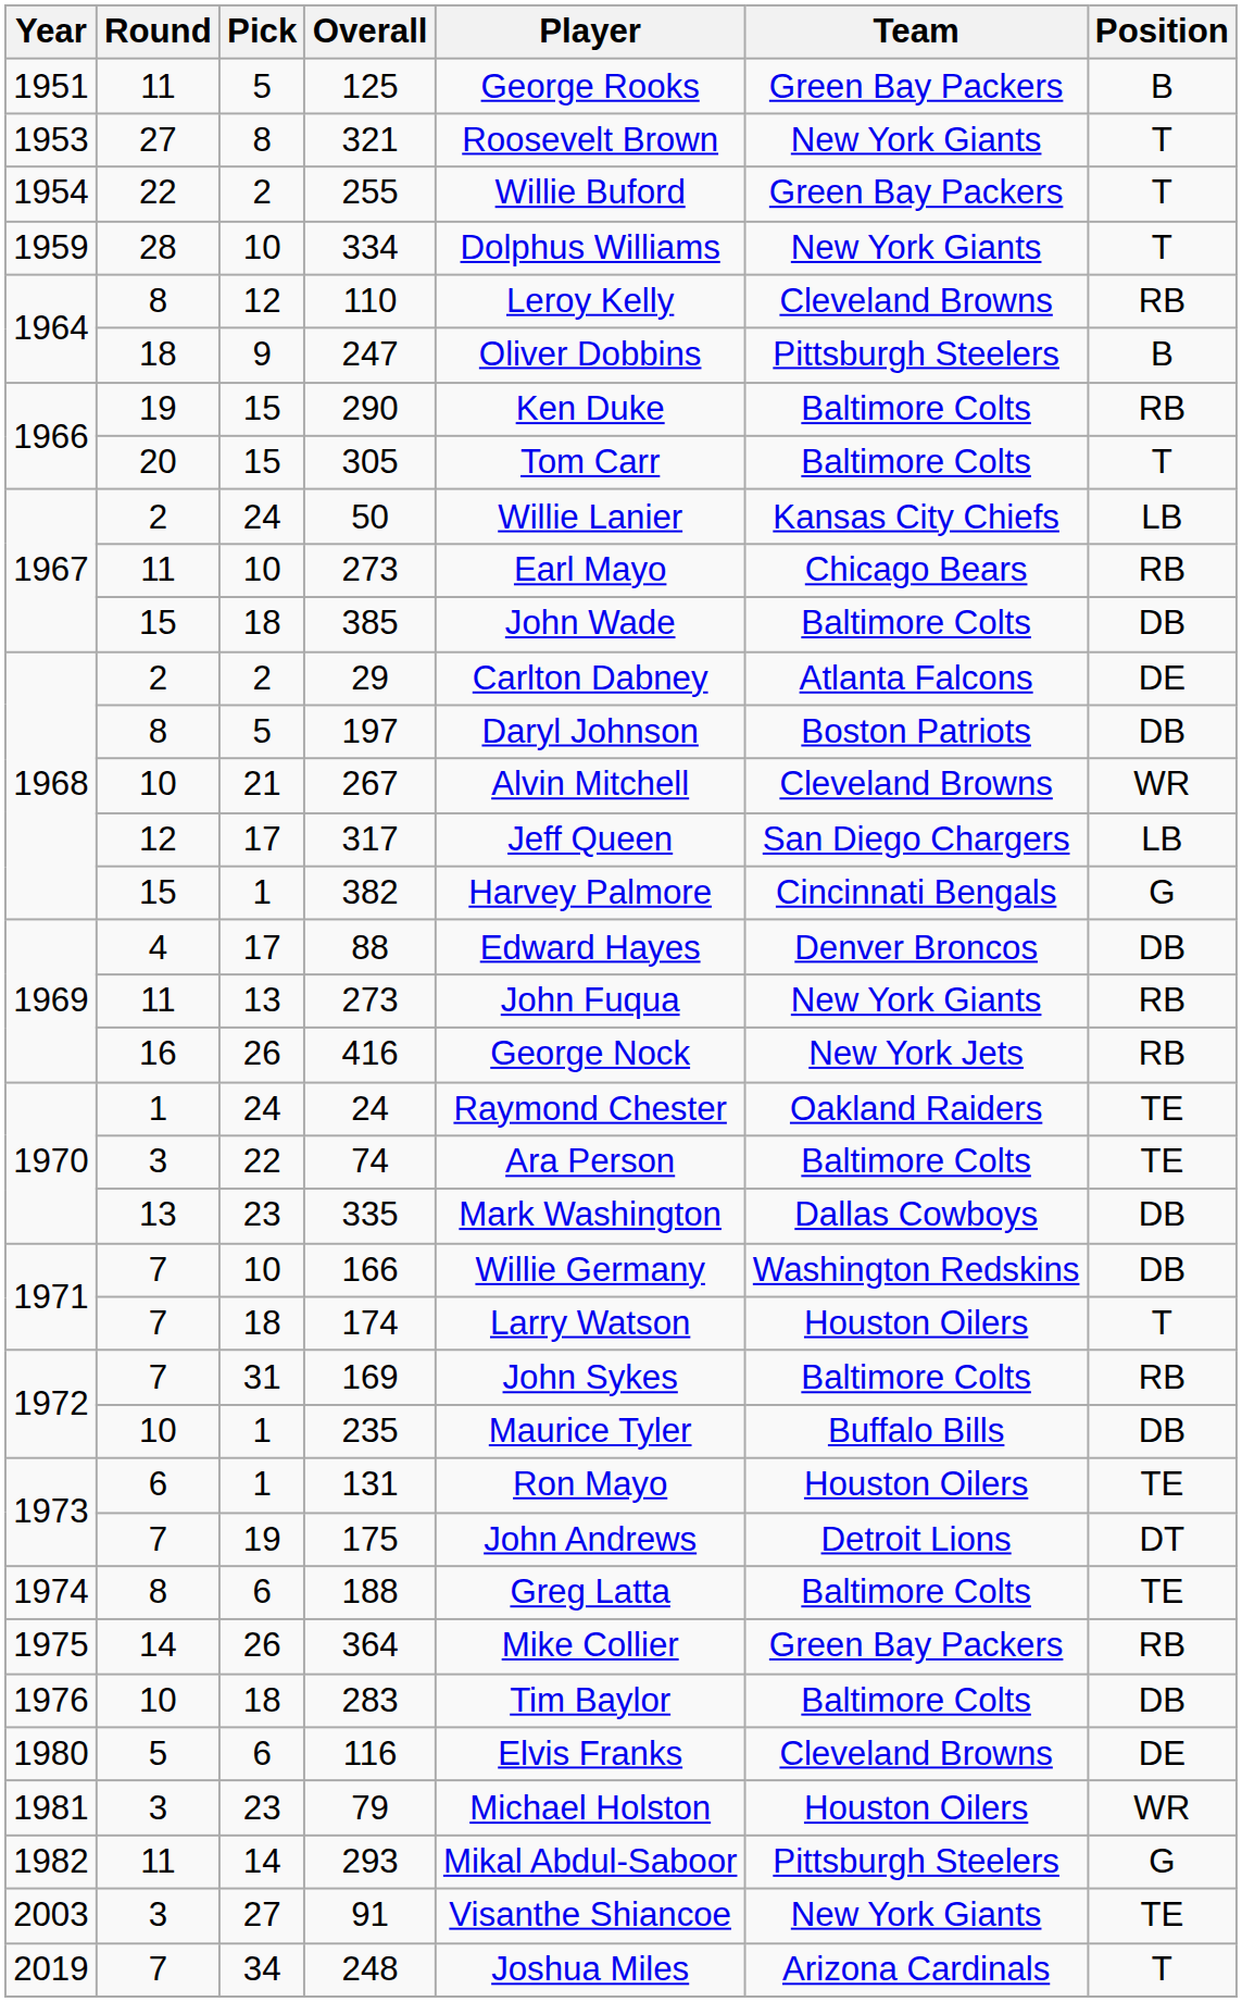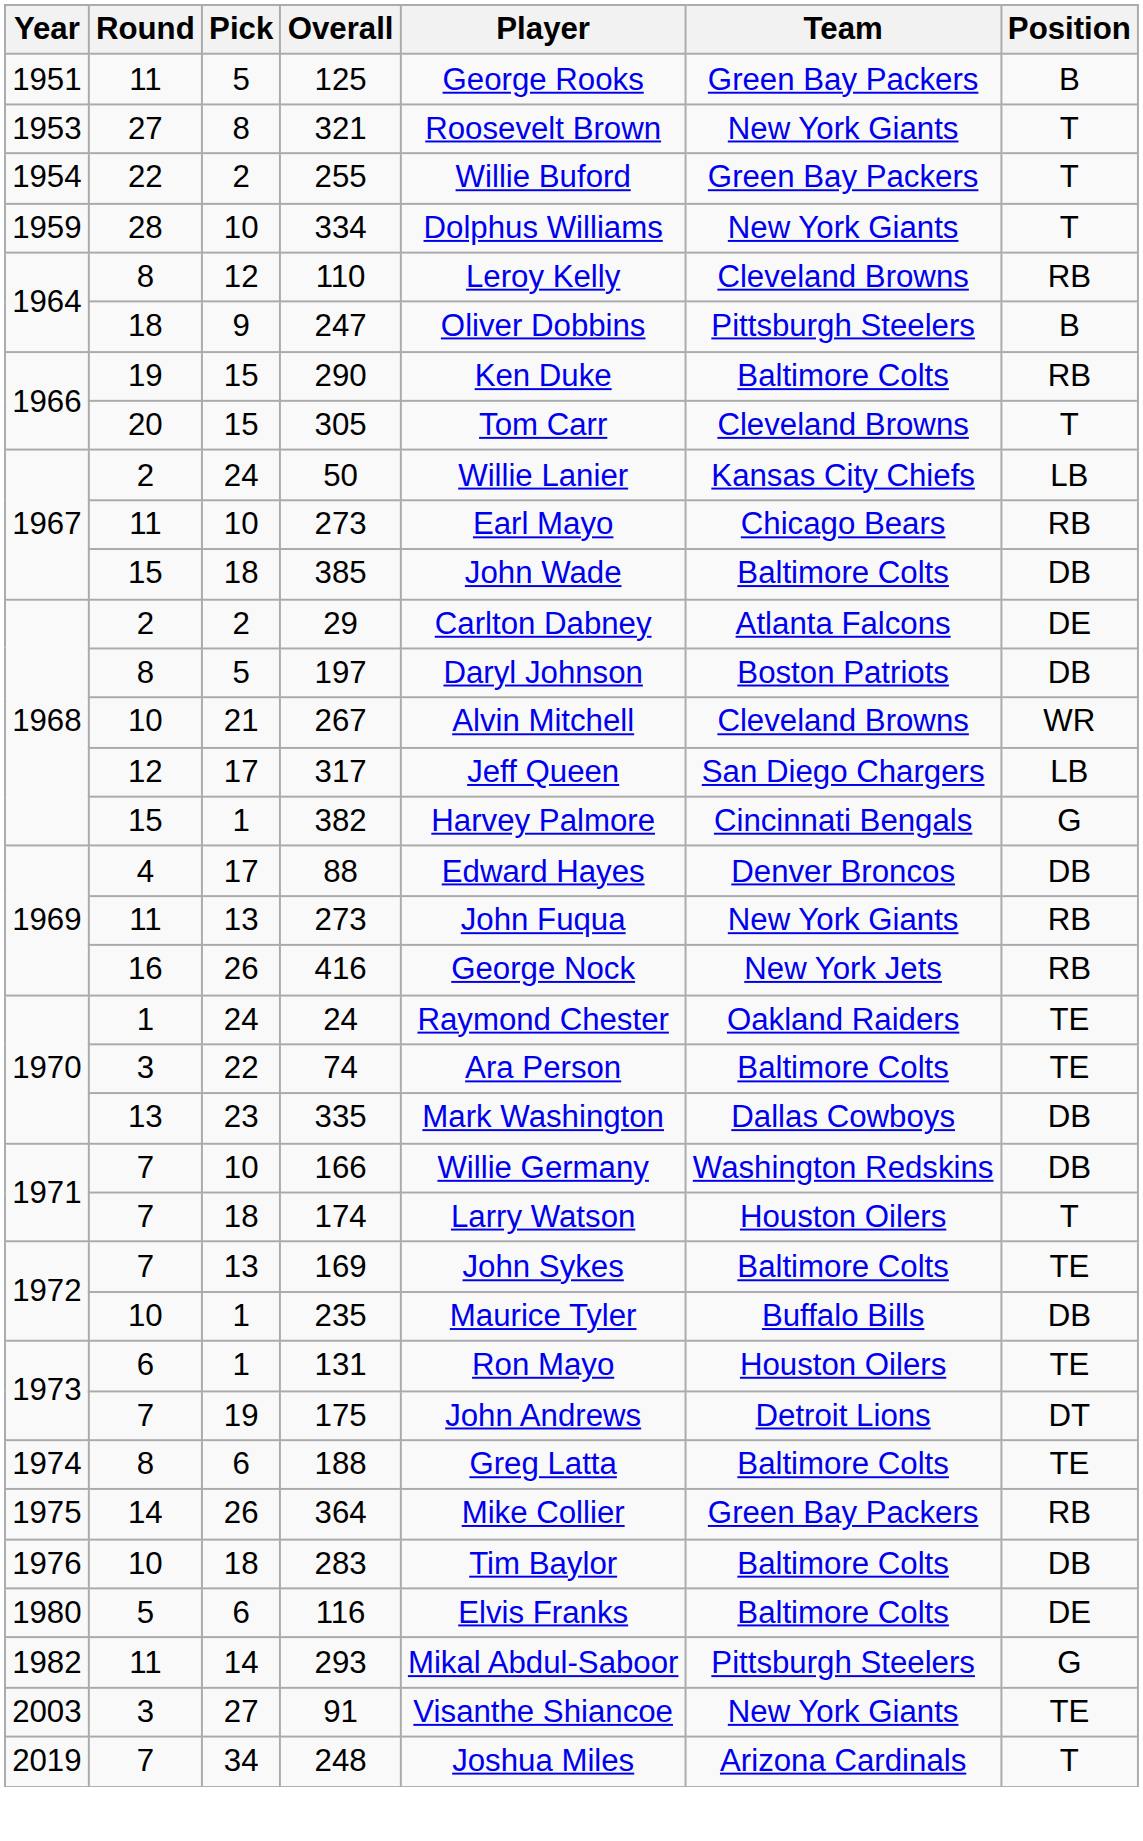 <table class="wikitable sortable" style="text-align: center;">
 <tr>
 <th>Year</th>
 <th>Round</th>
 <th>Pick</th>
 <th>Overall</th>
 <th>Player</th>
 <th>Team</th>
 <th>Position</th>
 </tr>
 <tr>
 <td>1951</td>
 <td>11</td>
 <td>5</td>
 <td>125</td>
 <td><a href='#'>George Rooks</a></td>
 <td><a href='#'>Green Bay Packers</a></td>
 <td>B</td>
 </tr>
 <tr>
 <td>1953</td>
 <td>27</td>
 <td>8</td>
 <td>321</td>
 <td><a href='#'>Roosevelt Brown</a></td>
 <td><a href='#'>New York Giants</a></td>
 <td>T</td>
 </tr>
 <tr>
 <td>1954</td>
 <td>22</td>
 <td>2</td>
 <td>255</td>
 <td><a href='#'>Willie Buford</a></td>
 <td><a href='#'>Green Bay Packers</a></td>
 <td>T</td>
 </tr>
 <tr>
 <td>1959</td>
 <td>28</td>
 <td>10</td>
 <td>334</td>
 <td><a href='#'>Dolphus Williams</a></td>
 <td><a href='#'>New York Giants</a></td>
 <td>T</td>
 </tr>
 <tr>
 <td rowspan="2">1964</td>
 <td>8</td>
 <td>12</td>
 <td>110</td>
 <td><a href='#'>Leroy Kelly</a></td>
 <td><a href='#'>Cleveland Browns</a></td>
 <td>RB</td>
 </tr>
 <tr>
 <td>18</td>
 <td>9</td>
 <td>247</td>
 <td><a href='#'>Oliver Dobbins</a></td>
 <td><a href='#'>Pittsburgh Steelers</a></td>
 <td>B</td>
 </tr>
 <tr>
 <td rowspan="2">1966</td>
 <td>19</td>
 <td>15</td>
 <td>290</td>
 <td><a href='#'>Ken Duke</a></td>
 <td><a href='#'>Baltimore Colts</a></td>
 <td>RB</td>
 </tr>
 <tr>
 <td>20</td>
 <td>15</td>
 <td>305</td>
 <td><a href='#'>Tom Carr</a></td>
-<td><a href='#'>Baltimore Colts</a></td>
+<td><a href='#'>Cleveland Browns</a></td>
 <td>T</td>
 </tr>
 <tr>
 <td rowspan="3">1967</td>
 <td>2</td>
 <td>24</td>
 <td>50</td>
 <td><a href='#'>Willie Lanier</a></td>
 <td><a href='#'>Kansas City Chiefs</a></td>
 <td>LB</td>
 </tr>
 <tr>
 <td>11</td>
 <td>10</td>
 <td>273</td>
 <td><a href='#'>Earl Mayo</a></td>
 <td><a href='#'>Chicago Bears</a></td>
 <td>RB</td>
 </tr>
 <tr>
 <td>15</td>
 <td>18</td>
 <td>385</td>
 <td><a href='#'>John Wade</a></td>
 <td><a href='#'>Baltimore Colts</a></td>
 <td>DB</td>
 </tr>
 <tr>
 <td rowspan="5">1968</td>
 <td>2</td>
 <td>2</td>
 <td>29</td>
 <td><a href='#'>Carlton Dabney</a></td>
 <td><a href='#'>Atlanta Falcons</a></td>
 <td>DE</td>
 </tr>
 <tr>
 <td>8</td>
 <td>5</td>
 <td>197</td>
 <td><a href='#'>Daryl Johnson</a></td>
 <td><a href='#'>Boston Patriots</a></td>
 <td>DB</td>
 </tr>
 <tr>
 <td>10</td>
 <td>21</td>
 <td>267</td>
 <td><a href='#'>Alvin Mitchell</a></td>
 <td><a href='#'>Cleveland Browns</a></td>
 <td>WR</td>
 </tr>
 <tr>
 <td>12</td>
 <td>17</td>
 <td>317</td>
 <td><a href='#'>Jeff Queen</a></td>
 <td><a href='#'>San Diego Chargers</a></td>
 <td>LB</td>
 </tr>
 <tr>
 <td>15</td>
 <td>1</td>
 <td>382</td>
 <td><a href='#'>Harvey Palmore</a></td>
 <td><a href='#'>Cincinnati Bengals</a></td>
 <td>G</td>
 </tr>
 <tr>
 <td rowspan="3">1969</td>
 <td>4</td>
 <td>17</td>
 <td>88</td>
 <td><a href='#'>Edward Hayes</a></td>
 <td><a href='#'>Denver Broncos</a></td>
 <td>DB</td>
 </tr>
 <tr>
 <td>11</td>
 <td>13</td>
 <td>273</td>
 <td><a href='#'>John Fuqua</a></td>
 <td><a href='#'>New York Giants</a></td>
 <td>RB</td>
 </tr>
 <tr>
 <td>16</td>
 <td>26</td>
 <td>416</td>
 <td><a href='#'>George Nock</a></td>
 <td><a href='#'>New York Jets</a></td>
 <td>RB</td>
 </tr>
 <tr>
 <td rowspan="3">1970</td>
 <td>1</td>
 <td>24</td>
 <td>24</td>
 <td><a href='#'>Raymond Chester</a></td>
 <td><a href='#'>Oakland Raiders</a></td>
 <td>TE</td>
 </tr>
 <tr>
 <td>3</td>
 <td>22</td>
 <td>74</td>
 <td><a href='#'>Ara Person</a></td>
 <td><a href='#'>Baltimore Colts</a></td>
 <td>TE</td>
 </tr>
 <tr>
 <td>13</td>
 <td>23</td>
 <td>335</td>
 <td><a href='#'>Mark Washington</a></td>
 <td><a href='#'>Dallas Cowboys</a></td>
 <td>DB</td>
 </tr>
 <tr>
 <td rowspan="2">1971</td>
 <td>7</td>
 <td>10</td>
 <td>166</td>
 <td><a href='#'>Willie Germany</a></td>
 <td><a href='#'>Washington Redskins</a></td>
 <td>DB</td>
 </tr>
 <tr>
 <td>7</td>
 <td>18</td>
 <td>174</td>
 <td><a href='#'>Larry Watson</a></td>
 <td><a href='#'>Houston Oilers</a></td>
 <td>T</td>
 </tr>
 <tr>
 <td rowspan="2">1972</td>
 <td>7</td>
-<td>31</td>
+<td>13</td>
 <td>169</td>
 <td><a href='#'>John Sykes</a></td>
 <td><a href='#'>Baltimore Colts</a></td>
-<td>RB</td>
+<td>TE</td>
 </tr>
 <tr>
 <td>10</td>
 <td>1</td>
 <td>235</td>
 <td><a href='#'>Maurice Tyler</a></td>
 <td><a href='#'>Buffalo Bills</a></td>
 <td>DB</td>
 </tr>
 <tr>
 <td rowspan="2">1973</td>
 <td>6</td>
 <td>1</td>
 <td>131</td>
 <td><a href='#'>Ron Mayo</a></td>
 <td><a href='#'>Houston Oilers</a></td>
 <td>TE</td>
 </tr>
 <tr>
 <td>7</td>
 <td>19</td>
 <td>175</td>
 <td><a href='#'>John Andrews</a></td>
 <td><a href='#'>Detroit Lions</a></td>
 <td>DT</td>
 </tr>
 <tr>
 <td>1974</td>
 <td>8</td>
 <td>6</td>
 <td>188</td>
 <td><a href='#'>Greg Latta</a></td>
 <td><a href='#'>Baltimore Colts</a></td>
 <td>TE</td>
 </tr>
 <tr>
 <td>1975</td>
 <td>14</td>
 <td>26</td>
 <td>364</td>
 <td><a href='#'>Mike Collier</a></td>
 <td><a href='#'>Green Bay Packers</a></td>
 <td>RB</td>
 </tr>
 <tr>
 <td>1976</td>
 <td>10</td>
 <td>18</td>
 <td>283</td>
 <td><a href='#'>Tim Baylor</a></td>
 <td><a href='#'>Baltimore Colts</a></td>
 <td>DB</td>
 </tr>
 <tr>
 <td>1980</td>
 <td>5</td>
 <td>6</td>
 <td>116</td>
 <td><a href='#'>Elvis Franks</a></td>
-<td><a href='#'>Cleveland Browns</a></td>
+<td><a href='#'>Baltimore Colts</a></td>
 <td>DE</td>
-</tr>
-<tr>
-<td>1981</td>
-<td>3</td>
-<td>23</td>
-<td>79</td>
-<td><a href='#'>Michael Holston</a></td>
-<td><a href='#'>Houston Oilers</a></td>
-<td>WR</td>
 </tr>
 <tr>
 <td>1982</td>
 <td>11</td>
 <td>14</td>
 <td>293</td>
 <td><a href='#'>Mikal Abdul-Saboor</a></td>
 <td><a href='#'>Pittsburgh Steelers</a></td>
 <td>G</td>
 </tr>
 <tr>
 <td>2003</td>
 <td>3</td>
 <td>27</td>
 <td>91</td>
 <td><a href='#'>Visanthe Shiancoe</a></td>
 <td><a href='#'>New York Giants</a></td>
 <td>TE</td>
 </tr>
 <tr>
 <td>2019</td>
 <td>7</td>
 <td>34</td>
 <td>248</td>
 <td><a href='#'>Joshua Miles</a></td>
 <td><a href='#'>Arizona Cardinals</a></td>
 <td>T</td>
 </tr>
 <tr>
 </tr>
 </table>
